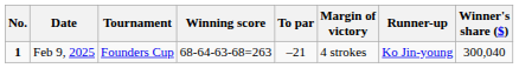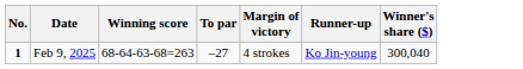 <table class="wikitable" style="font-size:95%;">
 <tr>
 <th>No.</th>
 <th>Date</th>
-<th>Tournament</th>
 <th>Winning score</th>
 <th>To par</th>
 <th>Margin of<br>victory</th>
 <th>Runner-up</th>
 <th>Winner's<br>share (<a href='#'>$</a>)</th>
 </tr>
 <tr>
 <td align=center><strong>1</strong></td>
 <td align=right>Feb 9, <a href='#'>2025</a></td>
-<td><a href='#'>Founders Cup</a></td>
 <td align=right>68-64-63-68=263</td>
-<td align=center>–21</td>
+<td align=center>–27</td>
 <td>4 strokes</td>
 <td> <a href='#'>Ko Jin-young</a></td>
 <td align=center>300,040</td>
 </tr>
 </table>
